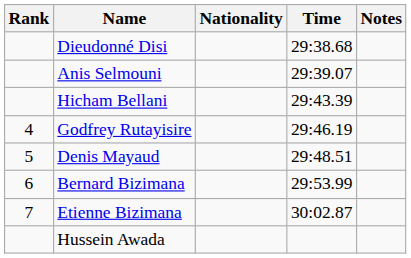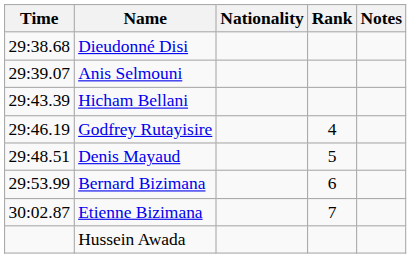 <table class="wikitable sortable" style="text-align:center">
 <tr>
-<th>Rank</th>
+<th>Time</th>
 <th>Name</th>
 <th>Nationality</th>
-<th>Time</th>
+<th>Rank</th>
 <th>Notes</th>
 </tr>
 <tr>
-<td></td>
+<td>29:38.68</td>
 <td align=left><a href='#'>Dieudonné Disi</a></td>
 <td align=left></td>
-<td>29:38.68</td>
+<td></td>
 <td></td>
 </tr>
 <tr>
-<td></td>
+<td>29:39.07</td>
 <td align=left><a href='#'>Anis Selmouni</a></td>
 <td align=left></td>
-<td>29:39.07</td>
+<td></td>
 <td></td>
 </tr>
 <tr>
-<td></td>
+<td>29:43.39</td>
 <td align=left><a href='#'>Hicham Bellani</a></td>
 <td align=left></td>
-<td>29:43.39</td>
+<td></td>
 <td></td>
 </tr>
 <tr>
-<td>4</td>
+<td>29:46.19</td>
 <td align=left><a href='#'>Godfrey Rutayisire</a></td>
 <td align=left></td>
-<td>29:46.19</td>
+<td>4</td>
 <td></td>
 </tr>
 <tr>
-<td>5</td>
+<td>29:48.51</td>
 <td align=left><a href='#'>Denis Mayaud</a></td>
 <td align=left></td>
-<td>29:48.51</td>
+<td>5</td>
 <td></td>
 </tr>
 <tr>
-<td>6</td>
+<td>29:53.99</td>
 <td align=left><a href='#'>Bernard Bizimana</a></td>
 <td align=left></td>
-<td>29:53.99</td>
+<td>6</td>
 <td></td>
 </tr>
 <tr>
-<td>7</td>
+<td>30:02.87</td>
 <td align=left><a href='#'>Etienne Bizimana</a></td>
 <td align=left></td>
-<td>30:02.87</td>
+<td>7</td>
 <td></td>
 </tr>
 <tr>
 <td></td>
 <td align=left>Hussein Awada</td>
 <td align=left></td>
 <td></td>
 <td></td>
 </tr>
 </table>
